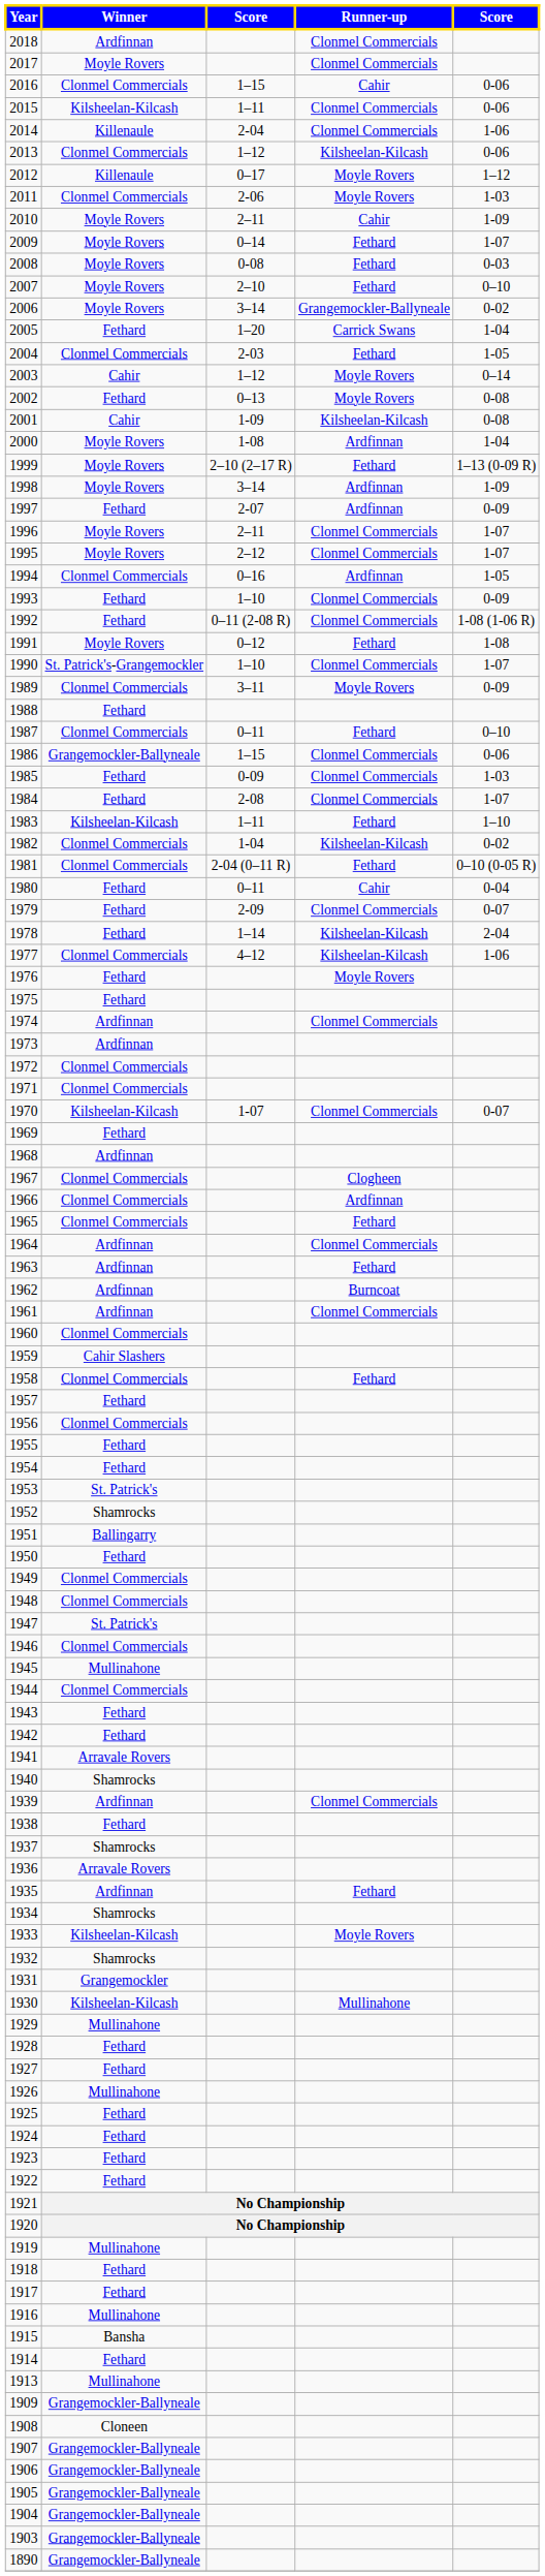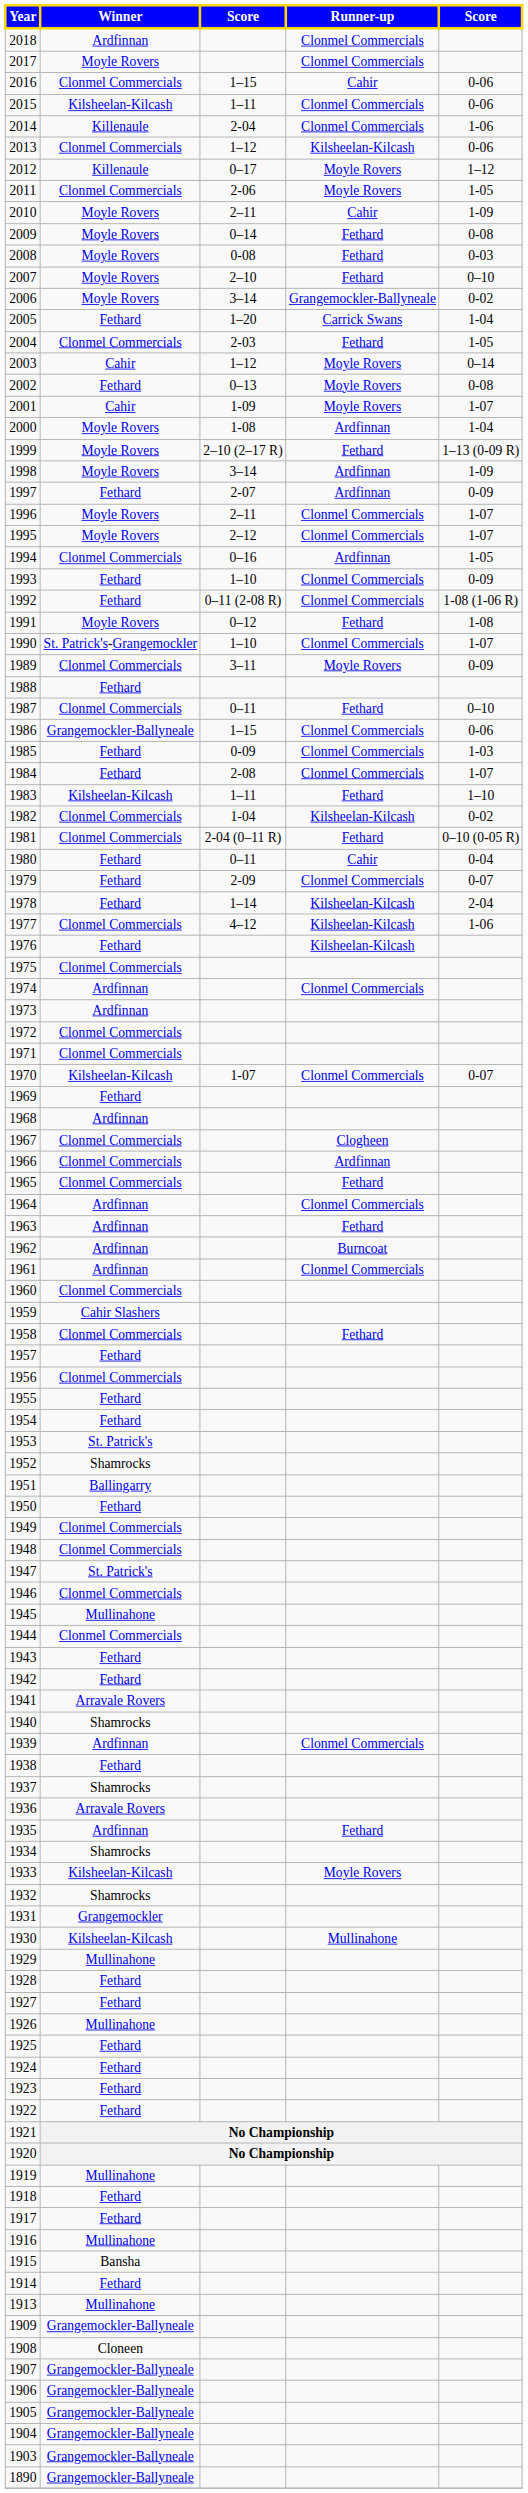 <table class="wikitable" style="text-align:center;">
 <tr>
 <th style="background:blue;color:white;border:3px solid gold">Year</th>
 <th style="background:blue;color:white;border:3px solid gold">Winner</th>
 <th style="background:blue;color:white;border:3px solid gold">Score</th>
 <th style="background:blue;color:white;border:3px solid gold">Runner-up</th>
 <th style="background:blue;color:white;border:3px solid gold">Score</th>
 </tr>
 <tr>
 <td>2018</td>
 <td><a href='#'>Ardfinnan</a></td>
 <td></td>
 <td><a href='#'>Clonmel Commercials</a></td>
 <td></td>
 </tr>
 <tr>
 <td>2017</td>
 <td><a href='#'>Moyle Rovers</a></td>
 <td></td>
 <td><a href='#'>Clonmel Commercials</a></td>
 <td></td>
 </tr>
 <tr>
 <td>2016</td>
 <td><a href='#'>Clonmel Commercials</a></td>
 <td>1–15</td>
 <td><a href='#'>Cahir</a></td>
 <td>0-06</td>
 </tr>
 <tr>
 <td>2015</td>
 <td><a href='#'>Kilsheelan-Kilcash</a></td>
 <td>1–11</td>
 <td><a href='#'>Clonmel Commercials</a></td>
 <td>0-06</td>
 </tr>
 <tr>
 <td>2014</td>
 <td><a href='#'>Killenaule</a></td>
 <td>2-04</td>
 <td><a href='#'>Clonmel Commercials</a></td>
 <td>1-06</td>
 </tr>
 <tr>
 <td>2013</td>
 <td><a href='#'>Clonmel Commercials</a></td>
 <td>1–12</td>
 <td><a href='#'>Kilsheelan-Kilcash</a></td>
 <td>0-06</td>
 </tr>
 <tr>
 <td>2012</td>
 <td><a href='#'>Killenaule</a></td>
 <td>0–17</td>
 <td><a href='#'>Moyle Rovers</a></td>
 <td>1–12</td>
 </tr>
 <tr>
 <td>2011</td>
 <td><a href='#'>Clonmel Commercials</a></td>
 <td>2-06</td>
 <td><a href='#'>Moyle Rovers</a></td>
-<td>1-03</td>
+<td>1-05</td>
 </tr>
 <tr>
 <td>2010</td>
 <td><a href='#'>Moyle Rovers</a></td>
 <td>2–11</td>
 <td><a href='#'>Cahir</a></td>
 <td>1-09</td>
 </tr>
 <tr>
 <td>2009</td>
 <td><a href='#'>Moyle Rovers</a></td>
 <td>0–14</td>
 <td><a href='#'>Fethard</a></td>
-<td>1-07</td>
+<td>0-08</td>
 </tr>
 <tr>
 <td>2008</td>
 <td><a href='#'>Moyle Rovers</a></td>
 <td>0-08</td>
 <td><a href='#'>Fethard</a></td>
 <td>0-03</td>
 </tr>
 <tr>
 <td>2007</td>
 <td><a href='#'>Moyle Rovers</a></td>
 <td>2–10</td>
 <td><a href='#'>Fethard</a></td>
 <td>0–10</td>
 </tr>
 <tr>
 <td>2006</td>
 <td><a href='#'>Moyle Rovers</a></td>
 <td>3–14</td>
 <td><a href='#'>Grangemockler-Ballyneale</a></td>
 <td>0-02</td>
 </tr>
 <tr>
 <td>2005</td>
 <td><a href='#'>Fethard</a></td>
 <td>1–20</td>
 <td><a href='#'>Carrick Swans</a></td>
 <td>1-04</td>
 </tr>
 <tr>
 <td>2004</td>
 <td><a href='#'>Clonmel Commercials</a></td>
 <td>2-03</td>
 <td><a href='#'>Fethard</a></td>
 <td>1-05</td>
 </tr>
 <tr>
 <td>2003</td>
 <td><a href='#'>Cahir</a></td>
 <td>1–12</td>
 <td><a href='#'>Moyle Rovers</a></td>
 <td>0–14</td>
 </tr>
 <tr>
 <td>2002</td>
 <td><a href='#'>Fethard</a></td>
 <td>0–13</td>
 <td><a href='#'>Moyle Rovers</a></td>
 <td>0-08</td>
 </tr>
 <tr>
 <td>2001</td>
 <td><a href='#'>Cahir</a></td>
 <td>1-09</td>
-<td><a href='#'>Kilsheelan-Kilcash</a></td>
-<td>0-08</td>
+<td><a href='#'>Moyle Rovers</a></td>
+<td>1-07</td>
 </tr>
 <tr>
 <td>2000</td>
 <td><a href='#'>Moyle Rovers</a></td>
 <td>1-08</td>
 <td><a href='#'>Ardfinnan</a></td>
 <td>1-04</td>
 </tr>
 <tr>
 <td>1999</td>
 <td><a href='#'>Moyle Rovers</a></td>
 <td>2–10 (2–17 R)</td>
 <td><a href='#'>Fethard</a></td>
 <td>1–13 (0-09 R)</td>
 </tr>
 <tr>
 <td>1998</td>
 <td><a href='#'>Moyle Rovers</a></td>
 <td>3–14</td>
 <td><a href='#'>Ardfinnan</a></td>
 <td>1-09</td>
 </tr>
 <tr>
 <td>1997</td>
 <td><a href='#'>Fethard</a></td>
 <td>2-07</td>
 <td><a href='#'>Ardfinnan</a></td>
 <td>0-09</td>
 </tr>
 <tr>
 <td>1996</td>
 <td><a href='#'>Moyle Rovers</a></td>
 <td>2–11</td>
 <td><a href='#'>Clonmel Commercials</a></td>
 <td>1-07</td>
 </tr>
 <tr>
 <td>1995</td>
 <td><a href='#'>Moyle Rovers</a></td>
 <td>2–12</td>
 <td><a href='#'>Clonmel Commercials</a></td>
 <td>1-07</td>
 </tr>
 <tr>
 <td>1994</td>
 <td><a href='#'>Clonmel Commercials</a></td>
 <td>0–16</td>
 <td><a href='#'>Ardfinnan</a></td>
 <td>1-05</td>
 </tr>
 <tr>
 <td>1993</td>
 <td><a href='#'>Fethard</a></td>
 <td>1–10</td>
 <td><a href='#'>Clonmel Commercials</a></td>
 <td>0-09</td>
 </tr>
 <tr>
 <td>1992</td>
 <td><a href='#'>Fethard</a></td>
 <td>0–11 (2-08 R)</td>
 <td><a href='#'>Clonmel Commercials</a></td>
 <td>1-08 (1-06 R)</td>
 </tr>
 <tr>
 <td>1991</td>
 <td><a href='#'>Moyle Rovers</a></td>
 <td>0–12</td>
 <td><a href='#'>Fethard</a></td>
 <td>1-08</td>
 </tr>
 <tr>
 <td>1990</td>
 <td><a href='#'>St. Patrick's</a>-<a href='#'>Grangemockler</a></td>
 <td>1–10</td>
 <td><a href='#'>Clonmel Commercials</a></td>
 <td>1-07</td>
 </tr>
 <tr>
 <td>1989</td>
 <td><a href='#'>Clonmel Commercials</a></td>
 <td>3–11</td>
 <td><a href='#'>Moyle Rovers</a></td>
 <td>0-09</td>
 </tr>
 <tr>
 <td>1988</td>
 <td><a href='#'>Fethard</a></td>
 <td></td>
 <td></td>
 <td></td>
 </tr>
 <tr>
 <td>1987</td>
 <td><a href='#'>Clonmel Commercials</a></td>
 <td>0–11</td>
 <td><a href='#'>Fethard</a></td>
 <td>0–10</td>
 </tr>
 <tr>
 <td>1986</td>
 <td><a href='#'>Grangemockler-Ballyneale</a></td>
 <td>1–15</td>
 <td><a href='#'>Clonmel Commercials</a></td>
 <td>0-06</td>
 </tr>
 <tr>
 <td>1985</td>
 <td><a href='#'>Fethard</a></td>
 <td>0-09</td>
 <td><a href='#'>Clonmel Commercials</a></td>
 <td>1-03</td>
 </tr>
 <tr>
 <td>1984</td>
 <td><a href='#'>Fethard</a></td>
 <td>2-08</td>
 <td><a href='#'>Clonmel Commercials</a></td>
 <td>1-07</td>
 </tr>
 <tr>
 <td>1983</td>
 <td><a href='#'>Kilsheelan-Kilcash</a></td>
 <td>1–11</td>
 <td><a href='#'>Fethard</a></td>
 <td>1–10</td>
 </tr>
 <tr>
 <td>1982</td>
 <td><a href='#'>Clonmel Commercials</a></td>
 <td>1-04</td>
 <td><a href='#'>Kilsheelan-Kilcash</a></td>
 <td>0-02</td>
 </tr>
 <tr>
 <td>1981</td>
 <td><a href='#'>Clonmel Commercials</a></td>
 <td>2-04 (0–11 R)</td>
 <td><a href='#'>Fethard</a></td>
 <td>0–10 (0-05 R)</td>
 </tr>
 <tr>
 <td>1980</td>
 <td><a href='#'>Fethard</a></td>
 <td>0–11</td>
 <td><a href='#'>Cahir</a></td>
 <td>0-04</td>
 </tr>
 <tr>
 <td>1979</td>
 <td><a href='#'>Fethard</a></td>
 <td>2-09</td>
 <td><a href='#'>Clonmel Commercials</a></td>
 <td>0-07</td>
 </tr>
 <tr>
 <td>1978</td>
 <td><a href='#'>Fethard</a></td>
 <td>1–14</td>
 <td><a href='#'>Kilsheelan-Kilcash</a></td>
 <td>2-04</td>
 </tr>
 <tr>
 <td>1977</td>
 <td><a href='#'>Clonmel Commercials</a></td>
 <td>4–12</td>
 <td><a href='#'>Kilsheelan-Kilcash</a></td>
 <td>1-06</td>
 </tr>
 <tr>
 <td>1976</td>
 <td><a href='#'>Fethard</a></td>
 <td></td>
-<td><a href='#'>Moyle Rovers</a></td>
+<td><a href='#'>Kilsheelan-Kilcash</a></td>
 <td></td>
 </tr>
 <tr>
 <td>1975</td>
-<td><a href='#'>Fethard</a></td>
+<td><a href='#'>Clonmel Commercials</a></td>
 <td></td>
 <td></td>
 <td></td>
 </tr>
 <tr>
 <td>1974</td>
 <td><a href='#'>Ardfinnan</a></td>
 <td></td>
 <td><a href='#'>Clonmel Commercials</a></td>
 <td></td>
 </tr>
 <tr>
 <td>1973</td>
 <td><a href='#'>Ardfinnan</a></td>
 <td></td>
 <td></td>
 <td></td>
 </tr>
 <tr>
 <td>1972</td>
 <td><a href='#'>Clonmel Commercials</a></td>
 <td></td>
 <td></td>
 <td></td>
 </tr>
 <tr>
 <td>1971</td>
 <td><a href='#'>Clonmel Commercials</a></td>
 <td></td>
 <td></td>
 <td></td>
 </tr>
 <tr>
 <td>1970</td>
 <td><a href='#'>Kilsheelan-Kilcash</a></td>
 <td>1-07</td>
 <td><a href='#'>Clonmel Commercials</a></td>
 <td>0-07</td>
 </tr>
 <tr>
 <td>1969</td>
 <td><a href='#'>Fethard</a></td>
 <td></td>
 <td></td>
 <td></td>
 </tr>
 <tr>
 <td>1968</td>
 <td><a href='#'>Ardfinnan</a></td>
 <td></td>
 <td></td>
 <td></td>
 </tr>
 <tr>
 <td>1967</td>
 <td><a href='#'>Clonmel Commercials</a></td>
 <td></td>
 <td><a href='#'>Clogheen</a></td>
 <td></td>
 </tr>
 <tr>
 <td>1966</td>
 <td><a href='#'>Clonmel Commercials</a></td>
 <td></td>
 <td><a href='#'>Ardfinnan</a></td>
 <td></td>
 </tr>
 <tr>
 <td>1965</td>
 <td><a href='#'>Clonmel Commercials</a></td>
 <td></td>
 <td><a href='#'>Fethard</a></td>
 <td></td>
 </tr>
 <tr>
 <td>1964</td>
 <td><a href='#'>Ardfinnan</a></td>
 <td></td>
 <td><a href='#'>Clonmel Commercials</a></td>
 <td></td>
 </tr>
 <tr>
 <td>1963</td>
 <td><a href='#'>Ardfinnan</a></td>
 <td></td>
 <td><a href='#'>Fethard</a></td>
 <td></td>
 </tr>
 <tr>
 <td>1962</td>
 <td><a href='#'>Ardfinnan</a></td>
 <td></td>
 <td><a href='#'>Burncoat</a></td>
 <td></td>
 </tr>
 <tr>
 <td>1961</td>
 <td><a href='#'>Ardfinnan</a></td>
 <td></td>
 <td><a href='#'>Clonmel Commercials</a></td>
 <td></td>
 </tr>
 <tr>
 <td>1960</td>
 <td><a href='#'>Clonmel Commercials</a></td>
 <td></td>
 <td></td>
 <td></td>
 </tr>
 <tr>
 <td>1959</td>
 <td><a href='#'>Cahir Slashers</a></td>
 <td></td>
 <td></td>
 <td></td>
 </tr>
 <tr>
 <td>1958</td>
 <td><a href='#'>Clonmel Commercials</a></td>
 <td></td>
 <td><a href='#'>Fethard</a></td>
 <td></td>
 </tr>
 <tr>
 <td>1957</td>
 <td><a href='#'>Fethard</a></td>
 <td></td>
 <td></td>
 <td></td>
 </tr>
 <tr>
 <td>1956</td>
 <td><a href='#'>Clonmel Commercials</a></td>
 <td></td>
 <td></td>
 <td></td>
 </tr>
 <tr>
 <td>1955</td>
 <td><a href='#'>Fethard</a></td>
 <td></td>
 <td></td>
 <td></td>
 </tr>
 <tr>
 <td>1954</td>
 <td><a href='#'>Fethard</a></td>
 <td></td>
 <td></td>
 <td></td>
 </tr>
 <tr>
 <td>1953</td>
 <td><a href='#'>St. Patrick's</a></td>
 <td></td>
 <td></td>
 <td></td>
 </tr>
 <tr>
 <td>1952</td>
 <td>Shamrocks</td>
 <td></td>
 <td></td>
 <td></td>
 </tr>
 <tr>
 <td>1951</td>
 <td><a href='#'>Ballingarry</a></td>
 <td></td>
 <td></td>
 <td></td>
 </tr>
 <tr>
 <td>1950</td>
 <td><a href='#'>Fethard</a></td>
 <td></td>
 <td></td>
 <td></td>
 </tr>
 <tr>
 <td>1949</td>
 <td><a href='#'>Clonmel Commercials</a></td>
 <td></td>
 <td></td>
 <td></td>
 </tr>
 <tr>
 <td>1948</td>
 <td><a href='#'>Clonmel Commercials</a></td>
 <td></td>
 <td></td>
 <td></td>
 </tr>
 <tr>
 <td>1947</td>
 <td><a href='#'>St. Patrick's</a></td>
 <td></td>
 <td></td>
 <td></td>
 </tr>
 <tr>
 <td>1946</td>
 <td><a href='#'>Clonmel Commercials</a></td>
 <td></td>
 <td></td>
 <td></td>
 </tr>
 <tr>
 <td>1945</td>
 <td><a href='#'>Mullinahone</a></td>
 <td></td>
 <td></td>
 <td></td>
 </tr>
 <tr>
 <td>1944</td>
 <td><a href='#'>Clonmel Commercials</a></td>
 <td></td>
 <td></td>
 <td></td>
 </tr>
 <tr>
 <td>1943</td>
 <td><a href='#'>Fethard</a></td>
 <td></td>
 <td></td>
 <td></td>
 </tr>
 <tr>
 <td>1942</td>
 <td><a href='#'>Fethard</a></td>
 <td></td>
 <td></td>
 <td></td>
 </tr>
 <tr>
 <td>1941</td>
 <td><a href='#'>Arravale Rovers</a></td>
 <td></td>
 <td></td>
 <td></td>
 </tr>
 <tr>
 <td>1940</td>
 <td>Shamrocks</td>
 <td></td>
 <td></td>
 <td></td>
 </tr>
 <tr>
 <td>1939</td>
 <td><a href='#'>Ardfinnan</a></td>
 <td></td>
 <td><a href='#'>Clonmel Commercials</a></td>
 <td></td>
 </tr>
 <tr>
 <td>1938</td>
 <td><a href='#'>Fethard</a></td>
 <td></td>
 <td></td>
 <td></td>
 </tr>
 <tr>
 <td>1937</td>
 <td>Shamrocks</td>
 <td></td>
 <td></td>
 <td></td>
 </tr>
 <tr>
 <td>1936</td>
 <td><a href='#'>Arravale Rovers</a></td>
 <td></td>
 <td></td>
 <td></td>
 </tr>
 <tr>
 <td>1935</td>
 <td><a href='#'>Ardfinnan</a></td>
 <td></td>
 <td><a href='#'>Fethard</a></td>
 <td></td>
 </tr>
 <tr>
 <td>1934</td>
 <td>Shamrocks</td>
 <td></td>
 <td></td>
 <td></td>
 </tr>
 <tr>
 <td>1933</td>
 <td><a href='#'>Kilsheelan-Kilcash</a></td>
 <td></td>
 <td><a href='#'>Moyle Rovers</a></td>
 <td></td>
 </tr>
 <tr>
 <td>1932</td>
 <td>Shamrocks</td>
 <td></td>
 <td></td>
 <td></td>
 </tr>
 <tr>
 <td>1931</td>
 <td><a href='#'>Grangemockler</a></td>
 <td></td>
 <td></td>
 <td></td>
 </tr>
 <tr>
 <td>1930</td>
 <td><a href='#'>Kilsheelan-Kilcash</a></td>
 <td></td>
 <td><a href='#'>Mullinahone</a></td>
 <td></td>
 </tr>
 <tr>
 <td>1929</td>
 <td><a href='#'>Mullinahone</a></td>
 <td></td>
 <td></td>
 <td></td>
 </tr>
 <tr>
 <td>1928</td>
 <td><a href='#'>Fethard</a></td>
 <td></td>
 <td></td>
 <td></td>
 </tr>
 <tr>
 <td>1927</td>
 <td><a href='#'>Fethard</a></td>
 <td></td>
 <td></td>
 <td></td>
 </tr>
 <tr>
 <td>1926</td>
 <td><a href='#'>Mullinahone</a></td>
 <td></td>
 <td></td>
 <td></td>
 </tr>
 <tr>
 <td>1925</td>
 <td><a href='#'>Fethard</a></td>
 <td></td>
 <td></td>
 <td></td>
 </tr>
 <tr>
 <td>1924</td>
 <td><a href='#'>Fethard</a></td>
 <td></td>
 <td></td>
 <td></td>
 </tr>
 <tr>
 <td>1923</td>
 <td><a href='#'>Fethard</a></td>
 <td></td>
 <td></td>
 <td></td>
 </tr>
 <tr>
 <td>1922</td>
 <td><a href='#'>Fethard</a></td>
 <td></td>
 <td></td>
 <td></td>
 </tr>
 <tr>
 <td>1921</td>
 <th colspan=4 align=center>No Championship</th>
 </tr>
 <tr>
 <td>1920</td>
 <th colspan=4 align=center>No Championship</th>
 </tr>
 <tr>
 <td>1919</td>
 <td><a href='#'>Mullinahone</a></td>
 <td></td>
 <td></td>
 <td></td>
 </tr>
 <tr>
 <td>1918</td>
 <td><a href='#'>Fethard</a></td>
 <td></td>
 <td></td>
 <td></td>
 </tr>
 <tr>
 <td>1917</td>
 <td><a href='#'>Fethard</a></td>
 <td></td>
 <td></td>
 <td></td>
 </tr>
 <tr>
 <td>1916</td>
 <td><a href='#'>Mullinahone</a></td>
 <td></td>
 <td></td>
 <td></td>
 </tr>
 <tr>
 <td>1915</td>
 <td>Bansha</td>
 <td></td>
 <td></td>
 <td></td>
 </tr>
 <tr>
 <td>1914</td>
 <td><a href='#'>Fethard</a></td>
 <td></td>
 <td></td>
 <td></td>
 </tr>
 <tr>
 <td>1913</td>
 <td><a href='#'>Mullinahone</a></td>
 <td></td>
 <td></td>
 <td></td>
 </tr>
 <tr>
 <td>1909</td>
 <td><a href='#'>Grangemockler-Ballyneale</a></td>
 <td></td>
 <td></td>
 <td></td>
 </tr>
 <tr>
 <td>1908</td>
 <td>Cloneen</td>
 <td></td>
 <td></td>
 <td></td>
 </tr>
 <tr>
 <td>1907</td>
 <td><a href='#'>Grangemockler-Ballyneale</a></td>
 <td></td>
 <td></td>
 <td></td>
 </tr>
 <tr>
 <td>1906</td>
 <td><a href='#'>Grangemockler-Ballyneale</a></td>
 <td></td>
 <td></td>
 <td></td>
 </tr>
 <tr>
 <td>1905</td>
 <td><a href='#'>Grangemockler-Ballyneale</a></td>
 <td></td>
 <td></td>
 <td></td>
 </tr>
 <tr>
 <td>1904</td>
 <td><a href='#'>Grangemockler-Ballyneale</a></td>
 <td></td>
 <td></td>
 <td></td>
 </tr>
 <tr>
 <td>1903</td>
 <td><a href='#'>Grangemockler-Ballyneale</a></td>
 <td></td>
 <td></td>
 <td></td>
 </tr>
 <tr>
 <td>1890</td>
 <td><a href='#'>Grangemockler-Ballyneale</a></td>
 <td></td>
 <td></td>
 <td></td>
 </tr>
 <tr>
 </tr>
 </table>
